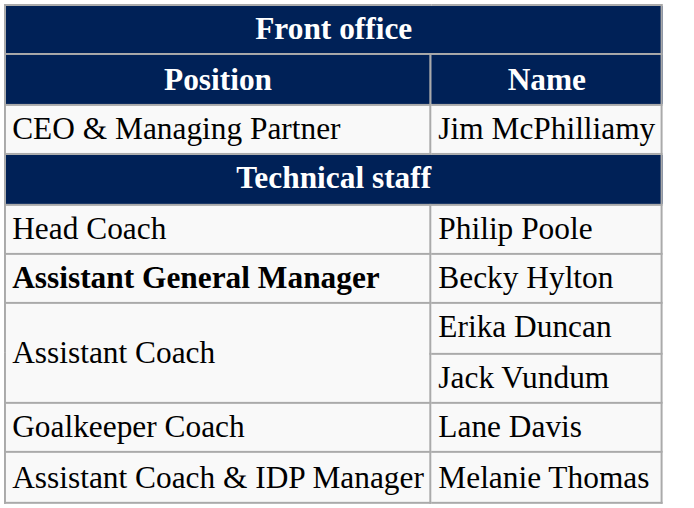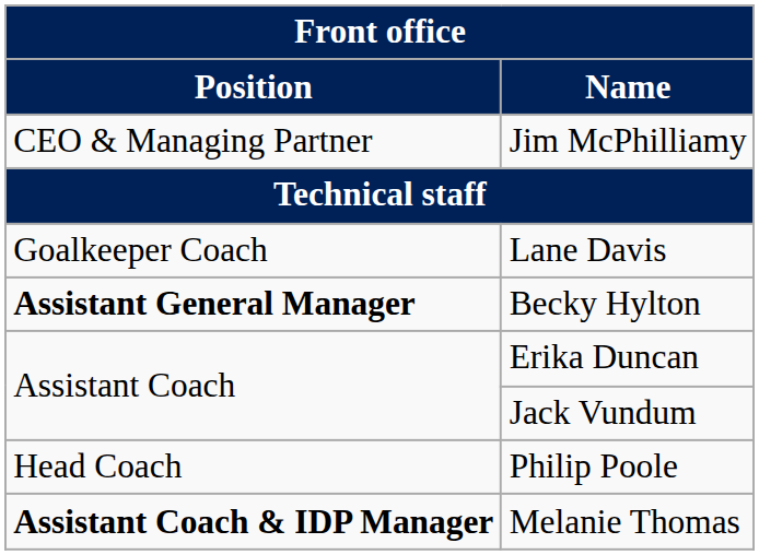 <table class="wikitable">
 <tr>
 <th colspan="2" style="background:#002157; color:#FFFFFF;">Front office</th>
 </tr>
 <tr>
 <th style="background:#002157; color:#FFFFFF;">Position</th>
 <th style="background:#002157; color:#FFFFFF;">Name</th>
 </tr>
 <tr>
 <td>CEO & Managing Partner</td>
 <td> Jim McPhilliamy</td>
 </tr>
 <tr>
 <th colspan="2" style="background:#002157; color:#FFFFFF;">Technical staff</th>
 </tr>
 <tr>
-<td>Head Coach</td>
-<td> Philip Poole</td>
+<td>Goalkeeper Coach</td>
+<td>Lane Davis</td>
 </tr>
 <tr>
 <td><strong>Assistant General Manager</strong></td>
 <td>Becky Hylton</td>
 </tr>
 <tr>
 <td rowspan="2">Assistant Coach</td>
 <td>Erika Duncan</td>
 </tr>
 <tr>
 <td>Jack Vundum</td>
 </tr>
 <tr>
-<td>Goalkeeper Coach</td>
-<td>Lane Davis</td>
+<td>Head Coach</td>
+<td> Philip Poole</td>
 </tr>
 <tr>
-<td>Assistant Coach & IDP Manager</td>
+<td><strong>Assistant Coach & IDP Manager</strong></td>
 <td>Melanie Thomas</td>
 </tr>
 </table>
